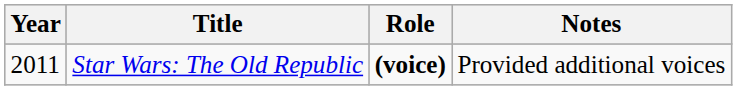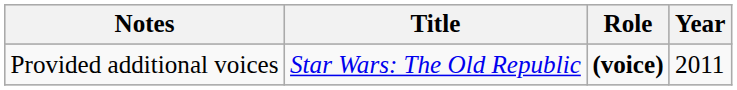 <table class="wikitable sortable">
 <tr>
-<th>Year</th>
+<th class="unsortable">Notes</th>
 <th>Title</th>
 <th>Role</th>
-<th class="unsortable">Notes</th>
+<th>Year</th>
 </tr>
 <tr>
-<td>2011</td>
+<td>Provided additional voices</td>
 <td><em><a href='#'>Star Wars: The Old Republic</a></em></td>
 <td><strong>(voice)</strong></td>
-<td>Provided additional voices</td>
+<td>2011</td>
 </tr>
 </table>
